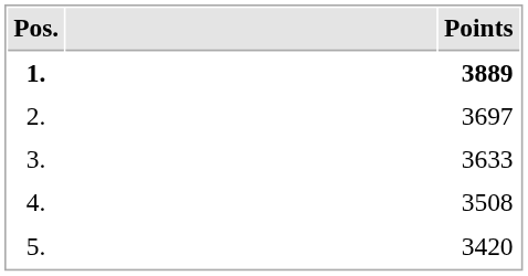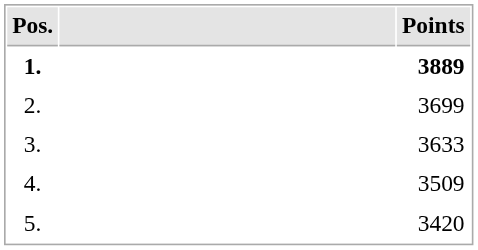 <table cellspacing="1" cellpadding="3" style="border:1px solid #AAAAAA;font-size:90%">
 <tr bgcolor="#E4E4E4">
 <th style="border-bottom:1px solid #AAAAAA" width=10>Pos.</th>
 <th style="border-bottom:1px solid #AAAAAA" width=200></th>
 <th style="border-bottom:1px solid #AAAAAA" width=20>Points</th>
 </tr>
 <tr>
 <td align="center"><strong>1.</strong></td>
 <td><strong></strong></td>
 <td align="right"><strong>3889</strong></td>
 </tr>
 <tr>
 <td align="center">2.</td>
 <td></td>
-<td align="right">3697</td>
+<td align="right">3699</td>
 </tr>
 <tr>
 <td align="center">3.</td>
 <td></td>
 <td align="right">3633</td>
 </tr>
 <tr>
 <td align="center">4.</td>
 <td></td>
-<td align="right">3508</td>
+<td align="right">3509</td>
 </tr>
 <tr>
 <td align="center">5.</td>
 <td></td>
 <td align="right">3420</td>
 </tr>
 </table>
